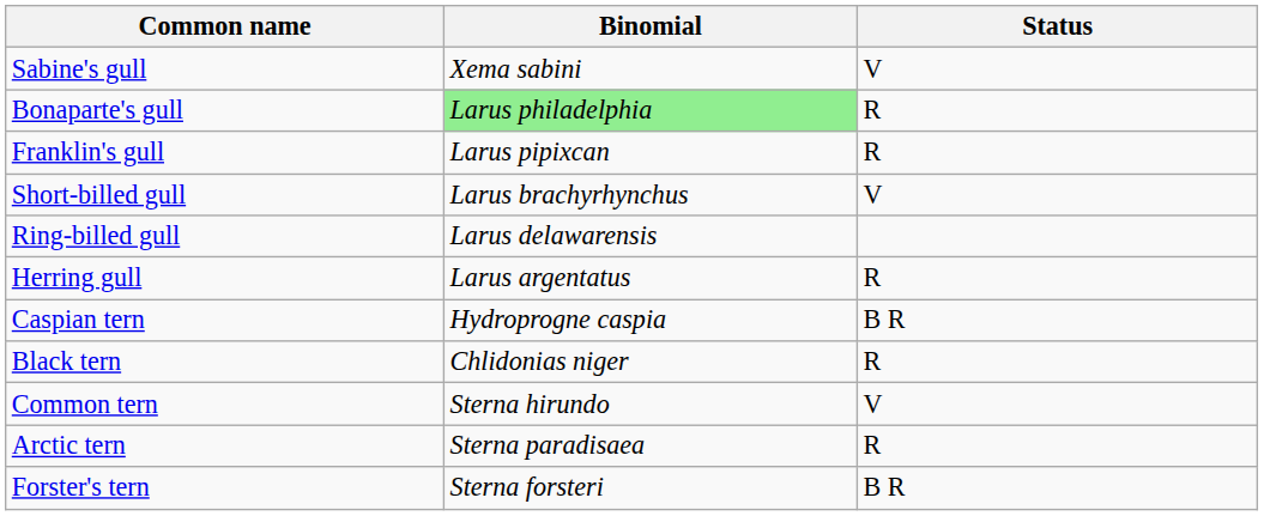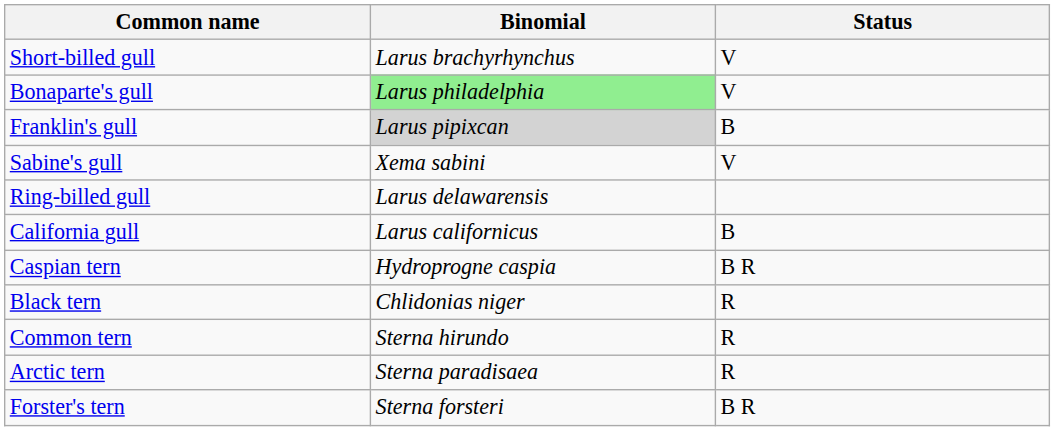 <table width=60% class="wikitable">
 <tr>
 <th width=35%>Common name</th>
 <th width=33%>Binomial</th>
 <th width=32%>Status</th>
 </tr>
 <tr>
-<td><a href='#'>Sabine's gull</a></td>
-<td><em>Xema sabini</em></td>
+<td><a href='#'>Short-billed gull</a></td>
+<td><em>Larus brachyrhynchus</em></td>
 <td>V</td>
 </tr>
 <tr>
 <td><a href='#'>Bonaparte's gull</a></td>
 <td style="background: lightgreen;"><em>Larus philadelphia</em></td>
-<td>R</td>
+<td>V</td>
 </tr>
 <tr>
 <td><a href='#'>Franklin's gull</a></td>
-<td><em>Larus pipixcan</em></td>
-<td>R</td>
+<td style="background: lightgrey;"><em>Larus pipixcan</em></td>
+<td>B</td>
 </tr>
 <tr>
-<td><a href='#'>Short-billed gull</a></td>
-<td><em>Larus brachyrhynchus</em></td>
+<td><a href='#'>Sabine's gull</a></td>
+<td><em>Xema sabini</em></td>
 <td>V</td>
 </tr>
 <tr>
 <td><a href='#'>Ring-billed gull</a></td>
 <td><em>Larus delawarensis</em></td>
 <td></td>
 </tr>
 <tr>
-<td><a href='#'>Herring gull</a></td>
-<td><em>Larus argentatus</em></td>
-<td>R</td>
+<td><a href='#'>California gull</a></td>
+<td><em>Larus californicus</em></td>
+<td>B</td>
 </tr>
 <tr>
 <td><a href='#'>Caspian tern</a></td>
 <td><em>Hydroprogne caspia</em></td>
 <td>B R</td>
 </tr>
 <tr>
 <td><a href='#'>Black tern</a></td>
 <td><em>Chlidonias niger</em></td>
 <td>R</td>
 </tr>
 <tr>
 <td><a href='#'>Common tern</a></td>
 <td><em>Sterna hirundo</em></td>
-<td>V</td>
+<td>R</td>
 </tr>
 <tr>
 <td><a href='#'>Arctic tern</a></td>
 <td><em>Sterna paradisaea</em></td>
 <td>R</td>
 </tr>
 <tr>
 <td><a href='#'>Forster's tern</a></td>
 <td><em>Sterna forsteri</em></td>
 <td>B R</td>
 </tr>
 </table>
